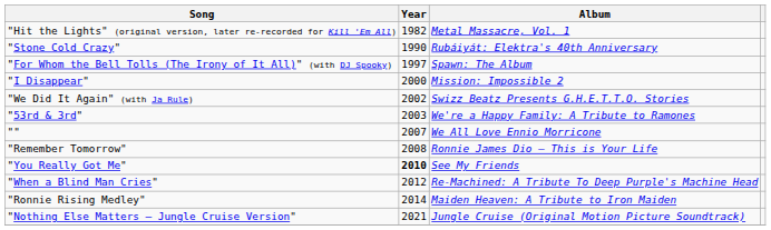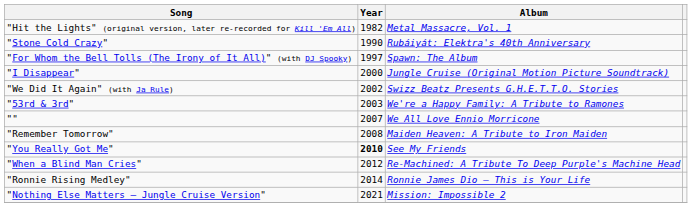 <table class="wikitable sortable plainrowheaders">
 <tr>
 <th scope="col">Song</th>
 <th scope="col">Year</th>
 <th scope="col">Album</th>
 <th scope="col" class="unsortable"></th>
 </tr>
 <tr>
 <td>"Hit the Lights" <small>(original version, later re-recorded for <em><a href='#'>Kill 'Em All</a></em>)</small></td>
 <td>1982</td>
 <td><em><a href='#'>Metal Massacre, Vol. 1</a></em></td>
 <td style="text-align:center;"></td>
 </tr>
 <tr>
 <td>"<a href='#'>Stone Cold Crazy</a>"</td>
 <td>1990</td>
 <td><em><a href='#'>Rubáiyát: Elektra's 40th Anniversary</a></em></td>
 <td style="text-align:center;"></td>
 </tr>
 <tr>
 <td>"<a href='#'>For Whom the Bell Tolls (The Irony of It All)</a>" <small> (with <a href='#'>DJ Spooky</a>) </small></td>
 <td>1997</td>
 <td><em><a href='#'>Spawn: The Album</a></em></td>
 <td style="text-align:center;"></td>
 </tr>
 <tr>
 <td>"<a href='#'>I Disappear</a>"</td>
 <td>2000</td>
-<td><em><a href='#'>Mission: Impossible 2</a></em></td>
+<td><em><a href='#'>Jungle Cruise (Original Motion Picture Soundtrack)</a></em></td>
 <td style="text-align:center;"></td>
 </tr>
 <tr>
 <td>"We Did It Again" <small>(with <a href='#'>Ja Rule</a>)</small></td>
 <td>2002</td>
 <td><em><a href='#'>Swizz Beatz Presents G.H.E.T.T.O. Stories</a></em></td>
 <td style="text-align:center;"></td>
 </tr>
 <tr>
 <td>"<a href='#'>53rd & 3rd</a>"</td>
 <td>2003</td>
 <td><em><a href='#'>We're a Happy Family: A Tribute to Ramones</a></em></td>
 <td style="text-align:center;"></td>
 </tr>
 <tr>
 <td>""</td>
 <td>2007</td>
 <td><em><a href='#'>We All Love Ennio Morricone</a></em></td>
 <td></td>
 </tr>
 <tr>
 <td>"Remember Tomorrow"</td>
 <td>2008</td>
-<td><em><a href='#'>Ronnie James Dio – This is Your Life</a></em></td>
+<td><em><a href='#'>Maiden Heaven: A Tribute to Iron Maiden</a></em></td>
 <td></td>
 </tr>
 <tr>
 <td>"<a href='#'>You Really Got Me</a>"</td>
 <td><strong>2010</strong></td>
 <td><em><a href='#'>See My Friends</a></em></td>
 <td style="text-align:center;"></td>
 </tr>
 <tr>
 <td>"<a href='#'>When a Blind Man Cries</a>"</td>
 <td>2012</td>
 <td><em><a href='#'>Re-Machined: A Tribute To Deep Purple's Machine Head</a></em></td>
 <td></td>
 </tr>
 <tr>
 <td>"Ronnie Rising Medley"</td>
 <td>2014</td>
-<td><em><a href='#'>Maiden Heaven: A Tribute to Iron Maiden</a></em></td>
+<td><em><a href='#'>Ronnie James Dio – This is Your Life</a></em></td>
 <td></td>
 </tr>
 <tr>
 <td>"<a href='#'>Nothing Else Matters – Jungle Cruise Version</a>"</td>
 <td>2021</td>
-<td><em><a href='#'>Jungle Cruise (Original Motion Picture Soundtrack)</a></em></td>
+<td><em><a href='#'>Mission: Impossible 2</a></em></td>
 <td style="text-align:center;"></td>
 </tr>
 <tr>
 </tr>
 </table>
